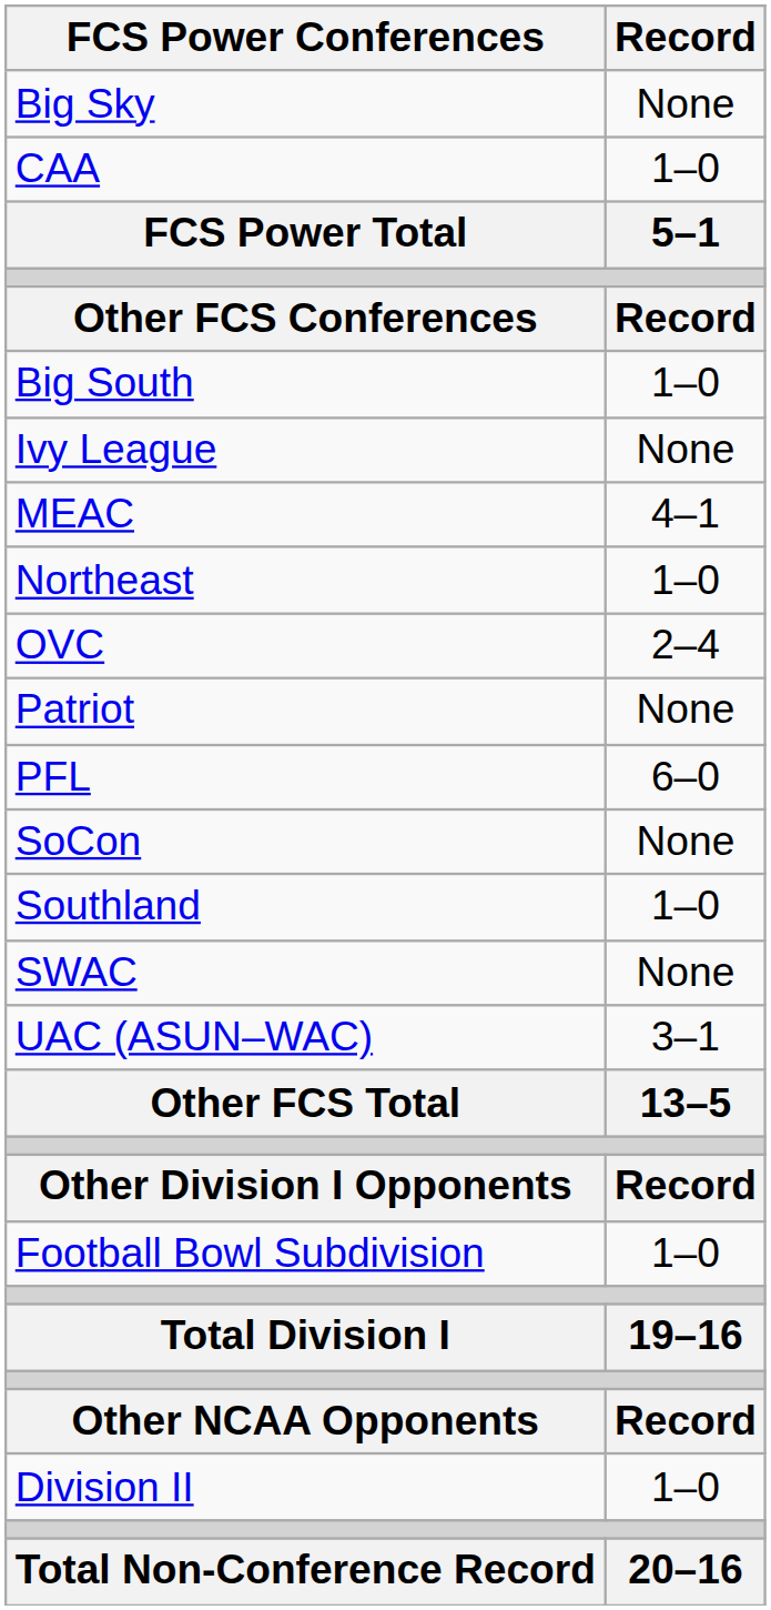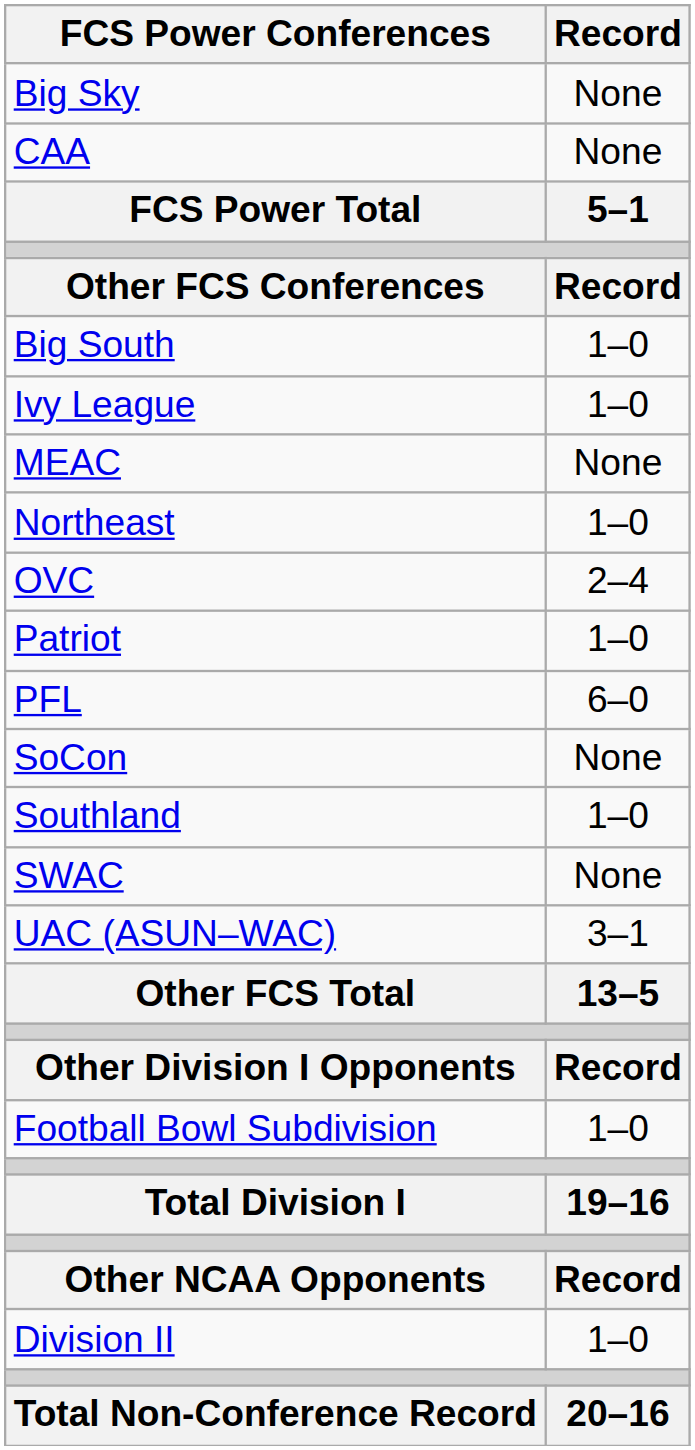 <table class="wikitable">
 <tr>
 <th>FCS Power Conferences</th>
 <th>Record</th>
 </tr>
 <tr>
 <td><a href='#'>Big Sky</a></td>
 <td align=center>None</td>
 </tr>
 <tr>
 <td><a href='#'>CAA</a></td>
-<td align=center>1–0</td>
+<td align=center>None</td>
 </tr>
 <tr>
 <th>FCS Power Total</th>
 <th>5–1</th>
 </tr>
 <tr>
 <th colspan="2" style="background:lightgrey;"></th>
 </tr>
 <tr>
 <th>Other FCS Conferences</th>
 <th>Record</th>
 </tr>
 <tr>
 <td><a href='#'>Big South</a></td>
 <td align=center>1–0</td>
 </tr>
 <tr>
 <td><a href='#'>Ivy League</a></td>
-<td align=center>None</td>
+<td align=center>1–0</td>
 </tr>
 <tr>
 <td><a href='#'>MEAC</a></td>
-<td align=center>4–1</td>
+<td align=center>None</td>
 </tr>
 <tr>
 <td><a href='#'>Northeast</a></td>
 <td align=center>1–0</td>
 </tr>
 <tr>
 <td><a href='#'>OVC</a></td>
 <td align=center>2–4</td>
 </tr>
 <tr>
 <td><a href='#'>Patriot</a></td>
-<td align=center>None</td>
+<td align=center>1–0</td>
 </tr>
 <tr>
 <td><a href='#'>PFL</a></td>
 <td align=center>6–0</td>
 </tr>
 <tr>
 <td><a href='#'>SoCon</a></td>
 <td align=center>None</td>
 </tr>
 <tr>
 <td><a href='#'>Southland</a></td>
 <td align=center>1–0</td>
 </tr>
 <tr>
 <td><a href='#'>SWAC</a></td>
 <td align=center>None</td>
 </tr>
 <tr>
 <td><a href='#'>UAC (ASUN–WAC)</a></td>
 <td align=center>3–1</td>
 </tr>
 <tr>
 <th>Other FCS Total</th>
 <th>13–5</th>
 </tr>
 <tr>
 <th colspan="2" style="background:lightgrey;"></th>
 </tr>
 <tr>
 <th>Other Division I Opponents</th>
 <th>Record</th>
 </tr>
 <tr>
 <td><a href='#'>Football Bowl Subdivision</a></td>
 <td align=center>1–0</td>
 </tr>
 <tr>
 <th colspan="2" style="background:lightgrey;"></th>
 </tr>
 <tr>
 <th>Total Division I</th>
 <th>19–16</th>
 </tr>
 <tr>
 <th colspan="2" style="background:lightgrey;"></th>
 </tr>
 <tr>
 <th>Other NCAA Opponents</th>
 <th>Record</th>
 </tr>
 <tr>
 <td><a href='#'>Division II</a></td>
 <td align=center>1–0</td>
 </tr>
 <tr>
 <th colspan="2" style="background:lightgrey;"></th>
 </tr>
 <tr>
 <th>Total Non-Conference Record</th>
 <th>20–16</th>
 </tr>
 </table>
